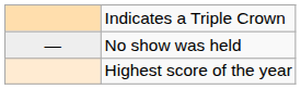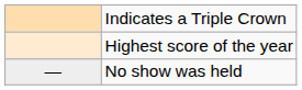 <table class="wikitable" style="font-size:90%">
 <tr>
 <td width="75px" style="background:#FFDEAD"></td>
 <td>Indicates a Triple Crown</td>
 </tr>
 <tr>
+<td width="75px" style="background:#FFEBD2"></td>
+<td>Highest score of the year</td>
+</tr>
+<tr>
 <td width="75px" style="background:#eee; text-align:center">—</td>
 <td>No show was held</td>
 </tr>
-<tr>
-<td width="75px" style="background:#FFEBD2"></td>
-<td>Highest score of the year</td>
-</tr>
 </table>
